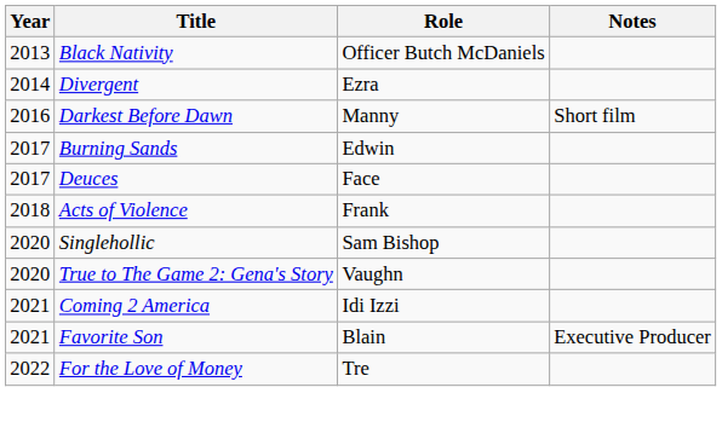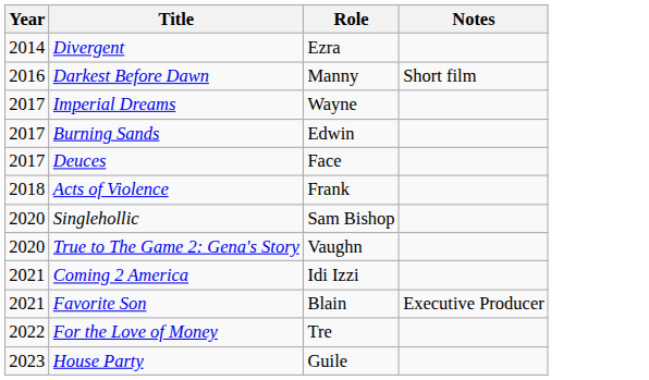 <table class="wikitable sortable">
 <tr>
 <th>Year</th>
 <th>Title</th>
 <th>Role</th>
 <th class="unsortable">Notes</th>
-</tr>
-<tr>
-<td>2013</td>
-<td><em><a href='#'>Black Nativity</a></em></td>
-<td>Officer Butch McDaniels</td>
-<td></td>
 </tr>
 <tr>
 <td>2014</td>
 <td><em><a href='#'>Divergent</a></em></td>
 <td>Ezra</td>
 <td></td>
 </tr>
 <tr>
 <td>2016</td>
 <td><em><a href='#'>Darkest Before Dawn</a></em></td>
 <td>Manny</td>
 <td>Short film</td>
+</tr>
+<tr>
+<td>2017</td>
+<td><em><a href='#'>Imperial Dreams</a></em></td>
+<td>Wayne</td>
+<td></td>
 </tr>
 <tr>
 <td>2017</td>
 <td><em><a href='#'>Burning Sands</a></em></td>
 <td>Edwin</td>
 <td></td>
 </tr>
 <tr>
 <td>2017</td>
 <td><em><a href='#'>Deuces</a></em></td>
 <td>Face</td>
 <td></td>
 </tr>
 <tr>
 <td>2018</td>
 <td><em><a href='#'>Acts of Violence</a></em></td>
 <td>Frank</td>
 <td></td>
 </tr>
 <tr>
 <td>2020</td>
 <td><em>Singlehollic</em></td>
 <td>Sam Bishop</td>
 <td></td>
 </tr>
 <tr>
 <td>2020</td>
 <td><em><a href='#'>True to The Game 2: Gena's Story</a></em></td>
 <td>Vaughn</td>
 <td></td>
 </tr>
 <tr>
 <td>2021</td>
 <td><em><a href='#'>Coming 2 America</a></em></td>
 <td>Idi Izzi</td>
 <td></td>
 </tr>
 <tr>
 <td>2021</td>
 <td><em><a href='#'>Favorite Son</a></em></td>
 <td>Blain</td>
 <td>Executive Producer</td>
 </tr>
 <tr>
 <td>2022</td>
 <td><em><a href='#'>For the Love of Money</a></em></td>
 <td>Tre</td>
 <td></td>
 </tr>
+<tr>
+<td>2023</td>
+<td><em><a href='#'>House Party</a></em></td>
+<td>Guile</td>
+<td></td>
+</tr>
 </table>
